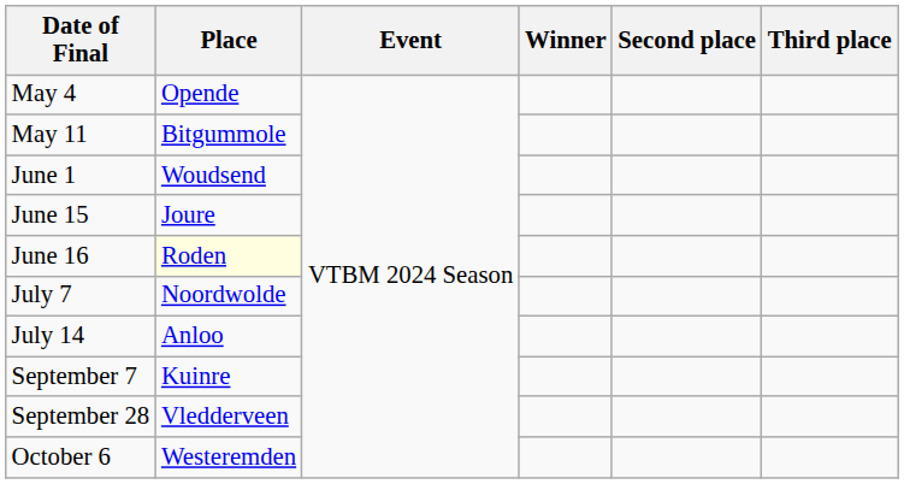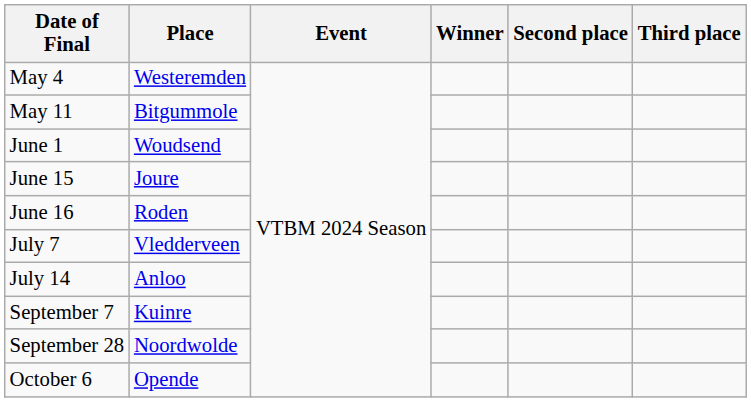 <table class=wikitable style="font-size:14px">
 <tr>
 <th>Date of<br>Final</th>
 <th>Place</th>
 <th>Event</th>
 <th>Winner</th>
 <th>Second place</th>
 <th>Third place</th>
 </tr>
 <tr>
 <td>May 4</td>
-<td> <a href='#'>Opende</a></td>
+<td> <a href='#'>Westeremden</a></td>
 <td rowspan=10>VTBM 2024 Season</td>
 <td></td>
 <td></td>
 <td></td>
 </tr>
 <tr>
 <td>May 11</td>
 <td> <a href='#'>Bitgummole</a></td>
 <td></td>
 <td></td>
 <td></td>
 </tr>
 <tr>
 <td>June 1</td>
 <td> <a href='#'>Woudsend</a></td>
 <td></td>
 <td></td>
 <td></td>
 </tr>
 <tr>
 <td>June 15</td>
 <td> <a href='#'>Joure</a></td>
 <td></td>
 <td></td>
 <td></td>
 </tr>
 <tr>
 <td>June 16</td>
-<td style="background: lightyellow;"> <a href='#'>Roden</a></td>
+<td> <a href='#'>Roden</a></td>
 <td></td>
 <td></td>
 <td></td>
 </tr>
 <tr>
 <td>July 7</td>
-<td> <a href='#'>Noordwolde</a></td>
+<td> <a href='#'>Vledderveen</a></td>
 <td></td>
 <td></td>
 <td></td>
 </tr>
 <tr>
 <td>July 14</td>
 <td> <a href='#'>Anloo</a></td>
 <td></td>
 <td></td>
 <td></td>
 </tr>
 <tr>
 <td>September 7</td>
 <td> <a href='#'>Kuinre</a></td>
 <td></td>
 <td></td>
 <td></td>
 </tr>
 <tr>
 <td>September 28</td>
-<td> <a href='#'>Vledderveen</a></td>
+<td> <a href='#'>Noordwolde</a></td>
 <td></td>
 <td></td>
 <td></td>
 </tr>
 <tr>
 <td>October 6</td>
-<td> <a href='#'>Westeremden</a></td>
+<td> <a href='#'>Opende</a></td>
 <td></td>
 <td></td>
 <td></td>
 </tr>
 </table>
